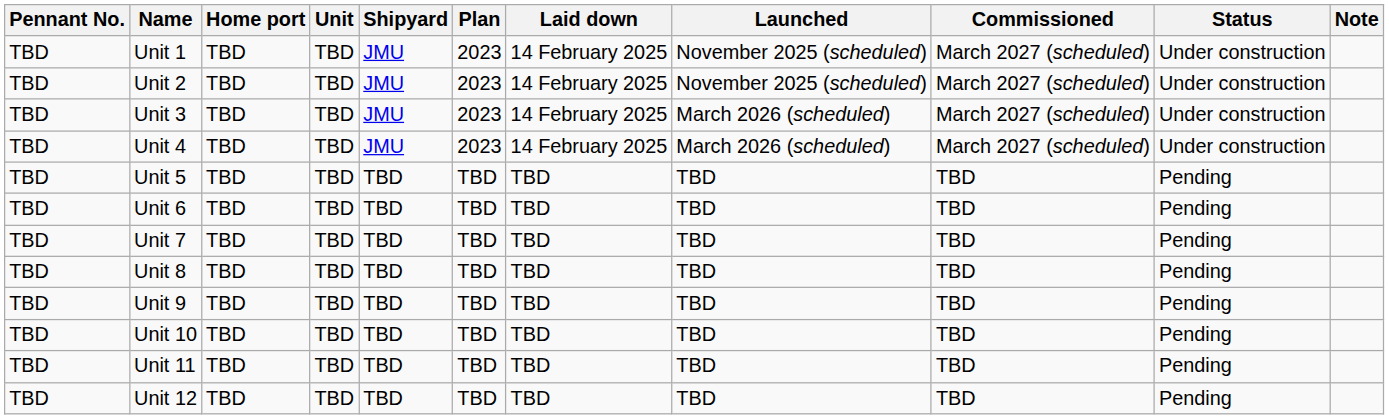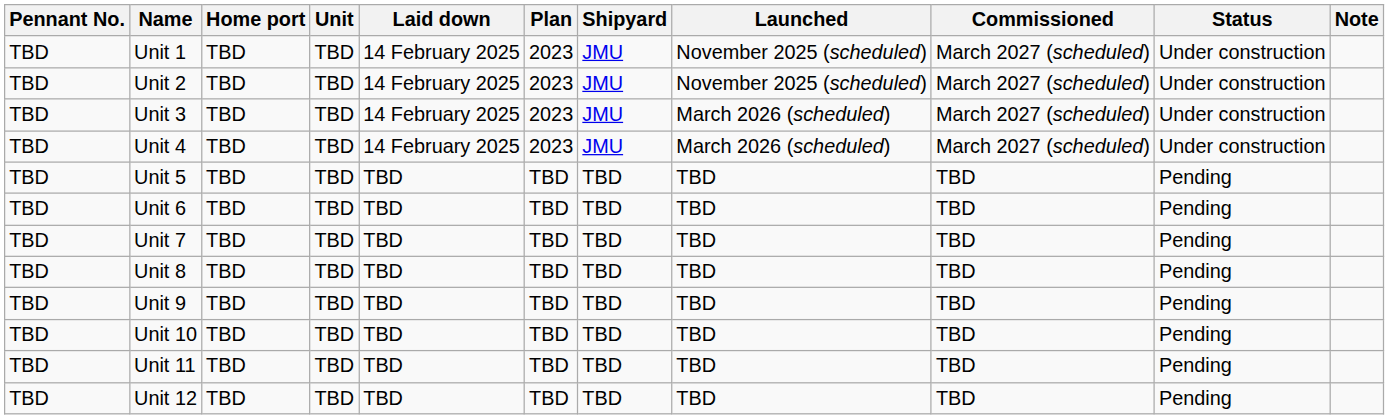 <table class=wikitable>
 <tr>
 <th>Pennant No.</th>
 <th>Name</th>
 <th>Home port</th>
 <th>Unit</th>
+<th>Laid down</th>
+<th>Plan</th>
 <th>Shipyard</th>
-<th>Plan</th>
-<th>Laid down</th>
 <th>Launched</th>
 <th>Commissioned</th>
 <th>Status</th>
 <th>Note</th>
 </tr>
 <tr>
 <td>TBD</td>
 <td>Unit 1</td>
 <td>TBD</td>
 <td>TBD</td>
+<td>14 February 2025</td>
+<td>2023</td>
 <td><a href='#'>JMU</a></td>
-<td>2023</td>
-<td>14 February 2025</td>
 <td>November 2025 (<em>scheduled</em>)</td>
 <td>March 2027 (<em>scheduled</em>)</td>
 <td>Under construction</td>
 <td></td>
 </tr>
 <tr>
 <td>TBD</td>
 <td>Unit 2</td>
 <td>TBD</td>
 <td>TBD</td>
+<td>14 February 2025</td>
+<td>2023</td>
 <td><a href='#'>JMU</a></td>
-<td>2023</td>
-<td>14 February 2025</td>
 <td>November 2025 (<em>scheduled</em>)</td>
 <td>March 2027 (<em>scheduled</em>)</td>
 <td>Under construction</td>
 <td></td>
 </tr>
 <tr>
 <td>TBD</td>
 <td>Unit 3</td>
 <td>TBD</td>
 <td>TBD</td>
+<td>14 February 2025</td>
+<td>2023</td>
 <td><a href='#'>JMU</a></td>
-<td>2023</td>
-<td>14 February 2025</td>
 <td>March 2026 (<em>scheduled</em>)</td>
 <td>March 2027 (<em>scheduled</em>)</td>
 <td>Under construction</td>
 <td></td>
 </tr>
 <tr>
 <td>TBD</td>
 <td>Unit 4</td>
 <td>TBD</td>
 <td>TBD</td>
+<td>14 February 2025</td>
+<td>2023</td>
 <td><a href='#'>JMU</a></td>
-<td>2023</td>
-<td>14 February 2025</td>
 <td>March 2026 (<em>scheduled</em>)</td>
 <td>March 2027 (<em>scheduled</em>)</td>
 <td>Under construction</td>
 <td></td>
 </tr>
 <tr>
 <td>TBD</td>
 <td>Unit 5</td>
 <td>TBD</td>
 <td>TBD</td>
 <td>TBD</td>
 <td>TBD</td>
 <td>TBD</td>
 <td>TBD</td>
 <td>TBD</td>
 <td>Pending</td>
 <td></td>
 </tr>
 <tr>
 <td>TBD</td>
 <td>Unit 6</td>
 <td>TBD</td>
 <td>TBD</td>
 <td>TBD</td>
 <td>TBD</td>
 <td>TBD</td>
 <td>TBD</td>
 <td>TBD</td>
 <td>Pending</td>
 <td></td>
 </tr>
 <tr>
 <td>TBD</td>
 <td>Unit 7</td>
 <td>TBD</td>
 <td>TBD</td>
 <td>TBD</td>
 <td>TBD</td>
 <td>TBD</td>
 <td>TBD</td>
 <td>TBD</td>
 <td>Pending</td>
 <td></td>
 </tr>
 <tr>
 <td>TBD</td>
 <td>Unit 8</td>
 <td>TBD</td>
 <td>TBD</td>
 <td>TBD</td>
 <td>TBD</td>
 <td>TBD</td>
 <td>TBD</td>
 <td>TBD</td>
 <td>Pending</td>
 <td></td>
 </tr>
 <tr>
 <td>TBD</td>
 <td>Unit 9</td>
 <td>TBD</td>
 <td>TBD</td>
 <td>TBD</td>
 <td>TBD</td>
 <td>TBD</td>
 <td>TBD</td>
 <td>TBD</td>
 <td>Pending</td>
 <td></td>
 </tr>
 <tr>
 <td>TBD</td>
 <td>Unit 10</td>
 <td>TBD</td>
 <td>TBD</td>
 <td>TBD</td>
 <td>TBD</td>
 <td>TBD</td>
 <td>TBD</td>
 <td>TBD</td>
 <td>Pending</td>
 <td></td>
 </tr>
 <tr>
 <td>TBD</td>
 <td>Unit 11</td>
 <td>TBD</td>
 <td>TBD</td>
 <td>TBD</td>
 <td>TBD</td>
 <td>TBD</td>
 <td>TBD</td>
 <td>TBD</td>
 <td>Pending</td>
 <td></td>
 </tr>
 <tr>
 <td>TBD</td>
 <td>Unit 12</td>
 <td>TBD</td>
 <td>TBD</td>
 <td>TBD</td>
 <td>TBD</td>
 <td>TBD</td>
 <td>TBD</td>
 <td>TBD</td>
 <td>Pending</td>
 <td></td>
 </tr>
 </table>
